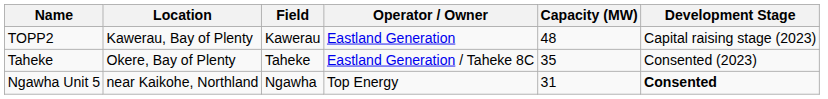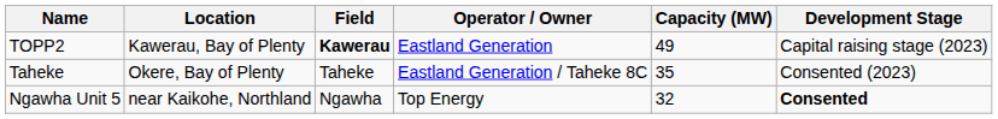 <table class="wikitable sortable" border="1">
 <tr>
 <th>Name</th>
 <th>Location</th>
 <th>Field</th>
 <th>Operator / Owner</th>
 <th>Capacity (MW)</th>
 <th>Development Stage</th>
 </tr>
 <tr>
 <td>TOPP2</td>
 <td>Kawerau, Bay of Plenty</td>
-<td>Kawerau</td>
+<td><strong>Kawerau</strong></td>
 <td><a href='#'>Eastland Generation</a></td>
-<td>48</td>
+<td>49</td>
 <td>Capital raising stage (2023)</td>
 </tr>
 <tr>
 <td>Taheke</td>
 <td>Okere, Bay of Plenty</td>
 <td>Taheke</td>
 <td><a href='#'>Eastland Generation</a> / Taheke 8C</td>
 <td>35</td>
 <td>Consented (2023)</td>
 </tr>
 <tr>
 <td>Ngawha Unit 5</td>
 <td>near Kaikohe, Northland</td>
 <td>Ngawha</td>
 <td>Top Energy</td>
-<td>31</td>
+<td>32</td>
 <td><strong>Consented</strong></td>
 </tr>
 </table>
